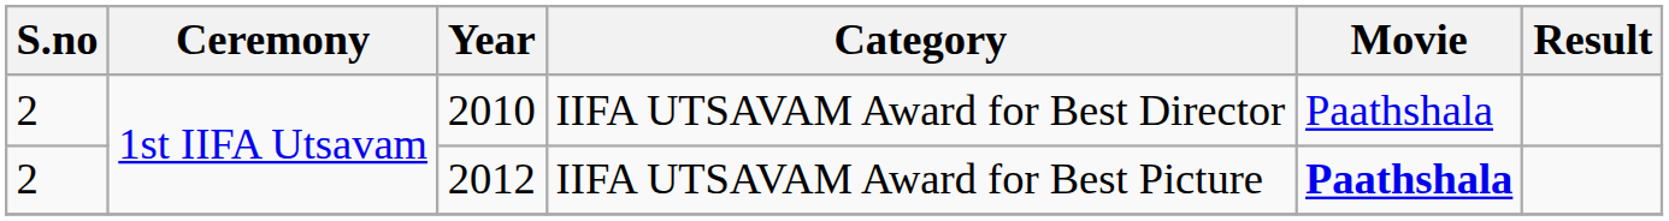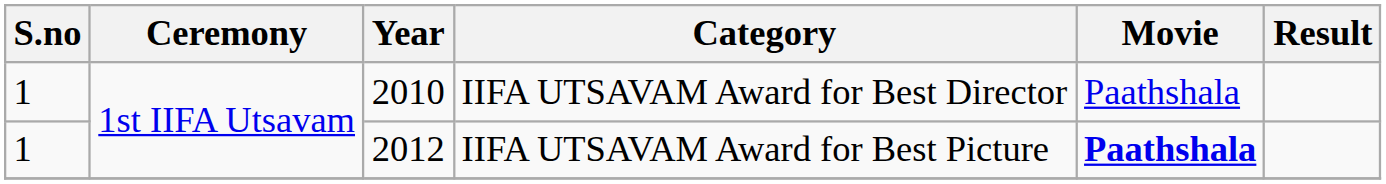 <table class="wikitable">
 <tr>
 <th>S.no</th>
 <th>Ceremony</th>
 <th>Year</th>
 <th>Category</th>
 <th>Movie</th>
 <th>Result</th>
 </tr>
 <tr>
-<td>2</td>
+<td>1</td>
 <td rowspan="2"><a href='#'>1st IIFA Utsavam</a></td>
 <td>2010</td>
 <td>IIFA UTSAVAM Award for Best Director</td>
 <td><a href='#'>Paathshala</a></td>
 <td></td>
 </tr>
 <tr>
-<td>2</td>
+<td>1</td>
 <td>2012</td>
 <td>IIFA UTSAVAM Award for Best Picture</td>
 <td><strong><a href='#'>Paathshala</a></strong></td>
 <td></td>
 </tr>
 <tr>
 </tr>
 </table>
